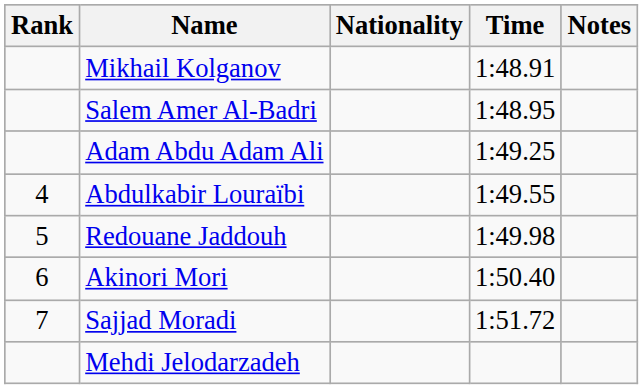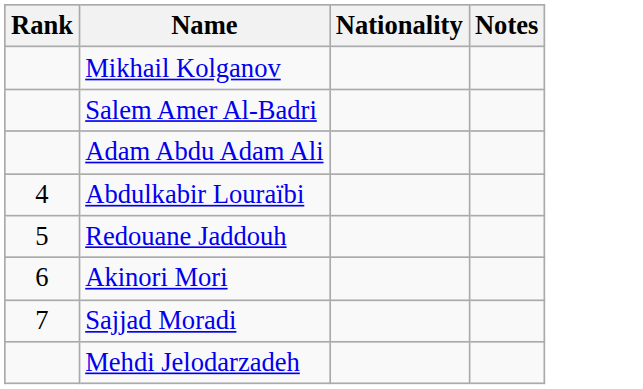 <table class="wikitable sortable" style="text-align:center">
 <tr>
 <th>Rank</th>
 <th>Name</th>
 <th>Nationality</th>
-<th>Time</th>
 <th>Notes</th>
 </tr>
 <tr>
 <td></td>
 <td align=left><a href='#'>Mikhail Kolganov</a></td>
 <td align=left></td>
-<td>1:48.91</td>
 <td></td>
 </tr>
 <tr>
 <td></td>
 <td align=left><a href='#'>Salem Amer Al-Badri</a></td>
 <td align=left></td>
-<td>1:48.95</td>
 <td></td>
 </tr>
 <tr>
 <td></td>
 <td align=left><a href='#'>Adam Abdu Adam Ali</a></td>
 <td align=left></td>
-<td>1:49.25</td>
 <td></td>
 </tr>
 <tr>
 <td>4</td>
 <td align=left><a href='#'>Abdulkabir Louraïbi</a></td>
 <td align=left></td>
-<td>1:49.55</td>
 <td></td>
 </tr>
 <tr>
 <td>5</td>
 <td align=left><a href='#'>Redouane Jaddouh</a></td>
 <td align=left></td>
-<td>1:49.98</td>
 <td></td>
 </tr>
 <tr>
 <td>6</td>
 <td align=left><a href='#'>Akinori Mori</a></td>
 <td align=left></td>
-<td>1:50.40</td>
 <td></td>
 </tr>
 <tr>
 <td>7</td>
 <td align=left><a href='#'>Sajjad Moradi</a></td>
 <td align=left></td>
-<td>1:51.72</td>
 <td></td>
 </tr>
 <tr>
 <td></td>
 <td align=left><a href='#'>Mehdi Jelodarzadeh</a></td>
 <td align=left></td>
 <td></td>
-<td></td>
 </tr>
 </table>
